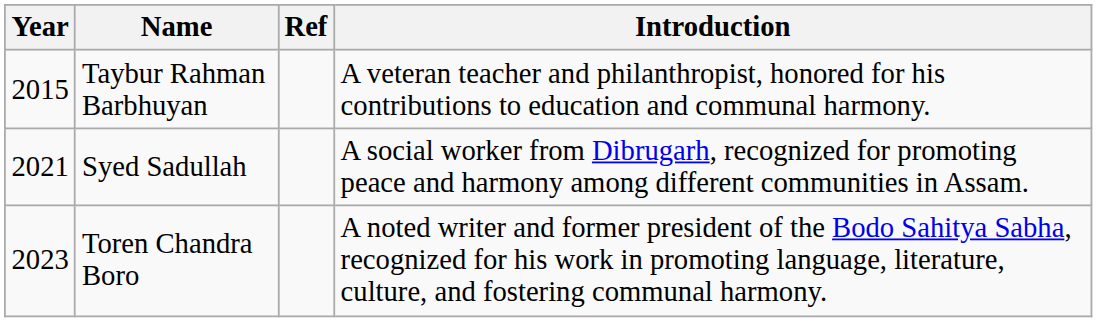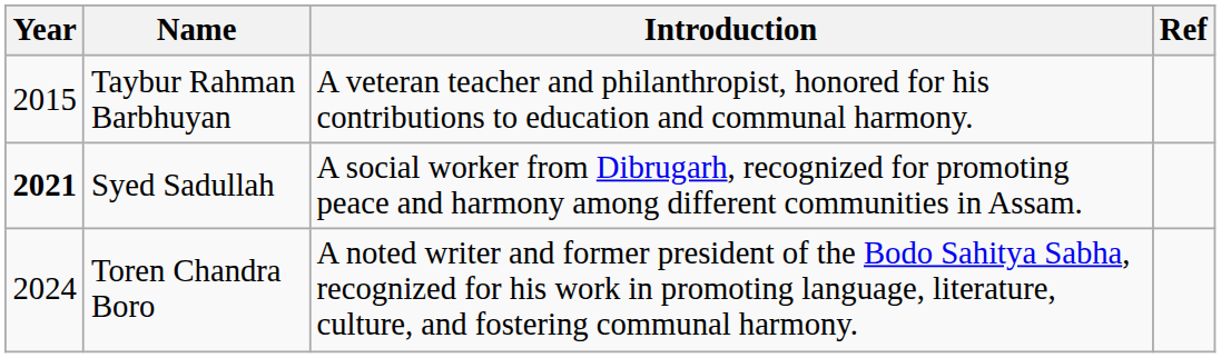 <table class="wikitable">
 <tr>
 <th>Year</th>
 <th>Name</th>
+<th>Introduction</th>
 <th>Ref</th>
-<th>Introduction</th>
 </tr>
 <tr>
 <td>2015</td>
 <td>Taybur Rahman Barbhuyan</td>
+<td>A veteran teacher and philanthropist, honored for his contributions to education and communal harmony.</td>
 <td></td>
-<td>A veteran teacher and philanthropist, honored for his contributions to education and communal harmony.</td>
 </tr>
 <tr>
-<td>2021</td>
+<td><strong>2021</strong></td>
 <td>Syed Sadullah</td>
+<td>A social worker from <a href='#'>Dibrugarh</a>, recognized for promoting peace and harmony among different communities in Assam.</td>
 <td></td>
-<td>A social worker from <a href='#'>Dibrugarh</a>, recognized for promoting peace and harmony among different communities in Assam.</td>
 </tr>
 <tr>
-<td>2023</td>
+<td>2024</td>
 <td>Toren Chandra Boro</td>
+<td>A noted writer and former president of the <a href='#'>Bodo Sahitya Sabha</a>, recognized for his work in promoting language, literature, culture, and fostering communal harmony.</td>
 <td></td>
-<td>A noted writer and former president of the <a href='#'>Bodo Sahitya Sabha</a>, recognized for his work in promoting language, literature, culture, and fostering communal harmony.</td>
 </tr>
 </table>
